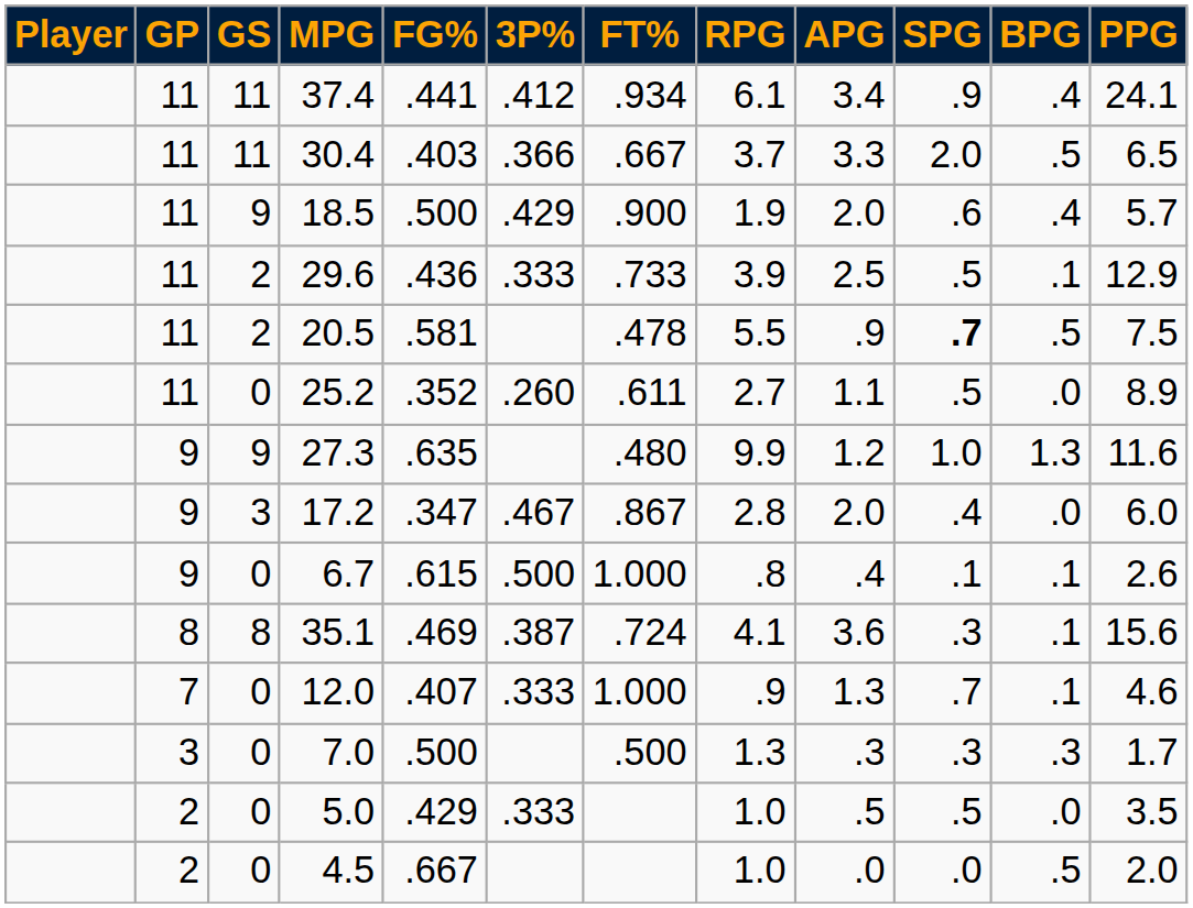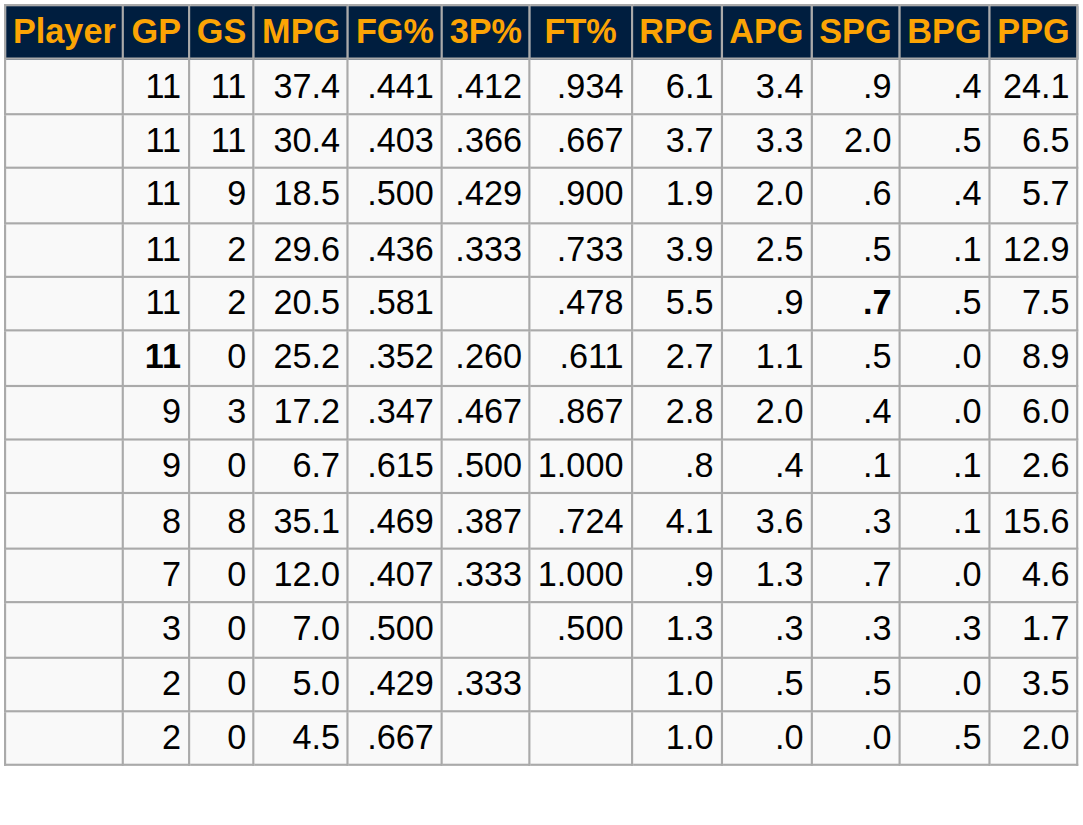 <table class="wikitable sortable" style="text-align:right;">
 <tr>
 <th style="background:#001E3F; color:#FCA404">Player</th>
 <th style="background:#001E3F; color:#FCA404">GP</th>
 <th style="background:#001E3F; color:#FCA404">GS</th>
 <th style="background:#001E3F; color:#FCA404">MPG</th>
 <th style="background:#001E3F; color:#FCA404">FG%</th>
 <th style="background:#001E3F; color:#FCA404">3P%</th>
 <th style="background:#001E3F; color:#FCA404">FT%</th>
 <th style="background:#001E3F; color:#FCA404">RPG</th>
 <th style="background:#001E3F; color:#FCA404">APG</th>
 <th style="background:#001E3F; color:#FCA404">SPG</th>
 <th style="background:#001E3F; color:#FCA404">BPG</th>
 <th style="background:#001E3F; color:#FCA404">PPG</th>
 </tr>
 <tr>
 <td style="text-align:left;"></td>
 <td>11</td>
 <td>11</td>
 <td>37.4</td>
 <td>.441</td>
 <td>.412</td>
 <td>.934</td>
 <td>6.1</td>
 <td>3.4</td>
 <td>.9</td>
 <td>.4</td>
 <td>24.1</td>
 </tr>
 <tr>
 <td style="text-align:left;"></td>
 <td>11</td>
 <td>11</td>
 <td>30.4</td>
 <td>.403</td>
 <td>.366</td>
 <td>.667</td>
 <td>3.7</td>
 <td>3.3</td>
 <td>2.0</td>
 <td>.5</td>
 <td>6.5</td>
 </tr>
 <tr>
 <td style="text-align:left;"></td>
 <td>11</td>
 <td>9</td>
 <td>18.5</td>
 <td>.500</td>
 <td>.429</td>
 <td>.900</td>
 <td>1.9</td>
 <td>2.0</td>
 <td>.6</td>
 <td>.4</td>
 <td>5.7</td>
 </tr>
 <tr>
 <td style="text-align:left;"></td>
 <td>11</td>
 <td>2</td>
 <td>29.6</td>
 <td>.436</td>
 <td>.333</td>
 <td>.733</td>
 <td>3.9</td>
 <td>2.5</td>
 <td>.5</td>
 <td>.1</td>
 <td>12.9</td>
 </tr>
 <tr>
 <td style="text-align:left;"></td>
 <td>11</td>
 <td>2</td>
 <td>20.5</td>
 <td>.581</td>
 <td></td>
 <td>.478</td>
 <td>5.5</td>
 <td>.9</td>
 <td><strong>.7</strong></td>
 <td>.5</td>
 <td>7.5</td>
 </tr>
 <tr>
 <td style="text-align:left;"></td>
-<td>11</td>
+<td><strong>11</strong></td>
 <td>0</td>
 <td>25.2</td>
 <td>.352</td>
 <td>.260</td>
 <td>.611</td>
 <td>2.7</td>
 <td>1.1</td>
 <td>.5</td>
 <td>.0</td>
 <td>8.9</td>
-</tr>
-<tr>
-<td style="text-align:left;"></td>
-<td>9</td>
-<td>9</td>
-<td>27.3</td>
-<td>.635</td>
-<td></td>
-<td>.480</td>
-<td>9.9</td>
-<td>1.2</td>
-<td>1.0</td>
-<td>1.3</td>
-<td>11.6</td>
 </tr>
 <tr>
 <td style="text-align:left;"></td>
 <td>9</td>
 <td>3</td>
 <td>17.2</td>
 <td>.347</td>
 <td>.467</td>
 <td>.867</td>
 <td>2.8</td>
 <td>2.0</td>
 <td>.4</td>
 <td>.0</td>
 <td>6.0</td>
 </tr>
 <tr>
 <td style="text-align:left;"></td>
 <td>9</td>
 <td>0</td>
 <td>6.7</td>
 <td>.615</td>
 <td>.500</td>
 <td>1.000</td>
 <td>.8</td>
 <td>.4</td>
 <td>.1</td>
 <td>.1</td>
 <td>2.6</td>
 </tr>
 <tr>
 <td style="text-align:left;"></td>
 <td>8</td>
 <td>8</td>
 <td>35.1</td>
 <td>.469</td>
 <td>.387</td>
 <td>.724</td>
 <td>4.1</td>
 <td>3.6</td>
 <td>.3</td>
 <td>.1</td>
 <td>15.6</td>
 </tr>
 <tr>
 <td style="text-align:left;"></td>
 <td>7</td>
 <td>0</td>
 <td>12.0</td>
 <td>.407</td>
 <td>.333</td>
 <td>1.000</td>
 <td>.9</td>
 <td>1.3</td>
 <td>.7</td>
-<td>.1</td>
+<td>.0</td>
 <td>4.6</td>
 </tr>
 <tr>
 <td style="text-align:left;"></td>
 <td>3</td>
 <td>0</td>
 <td>7.0</td>
 <td>.500</td>
 <td></td>
 <td>.500</td>
 <td>1.3</td>
 <td>.3</td>
 <td>.3</td>
 <td>.3</td>
 <td>1.7</td>
 </tr>
 <tr>
 <td style="text-align:left;"></td>
 <td>2</td>
 <td>0</td>
 <td>5.0</td>
 <td>.429</td>
 <td>.333</td>
 <td></td>
 <td>1.0</td>
 <td>.5</td>
 <td>.5</td>
 <td>.0</td>
 <td>3.5</td>
 </tr>
 <tr>
 <td style="text-align:left;"></td>
 <td>2</td>
 <td>0</td>
 <td>4.5</td>
 <td>.667</td>
 <td></td>
 <td></td>
 <td>1.0</td>
 <td>.0</td>
 <td>.0</td>
 <td>.5</td>
 <td>2.0</td>
 </tr>
 </table>
